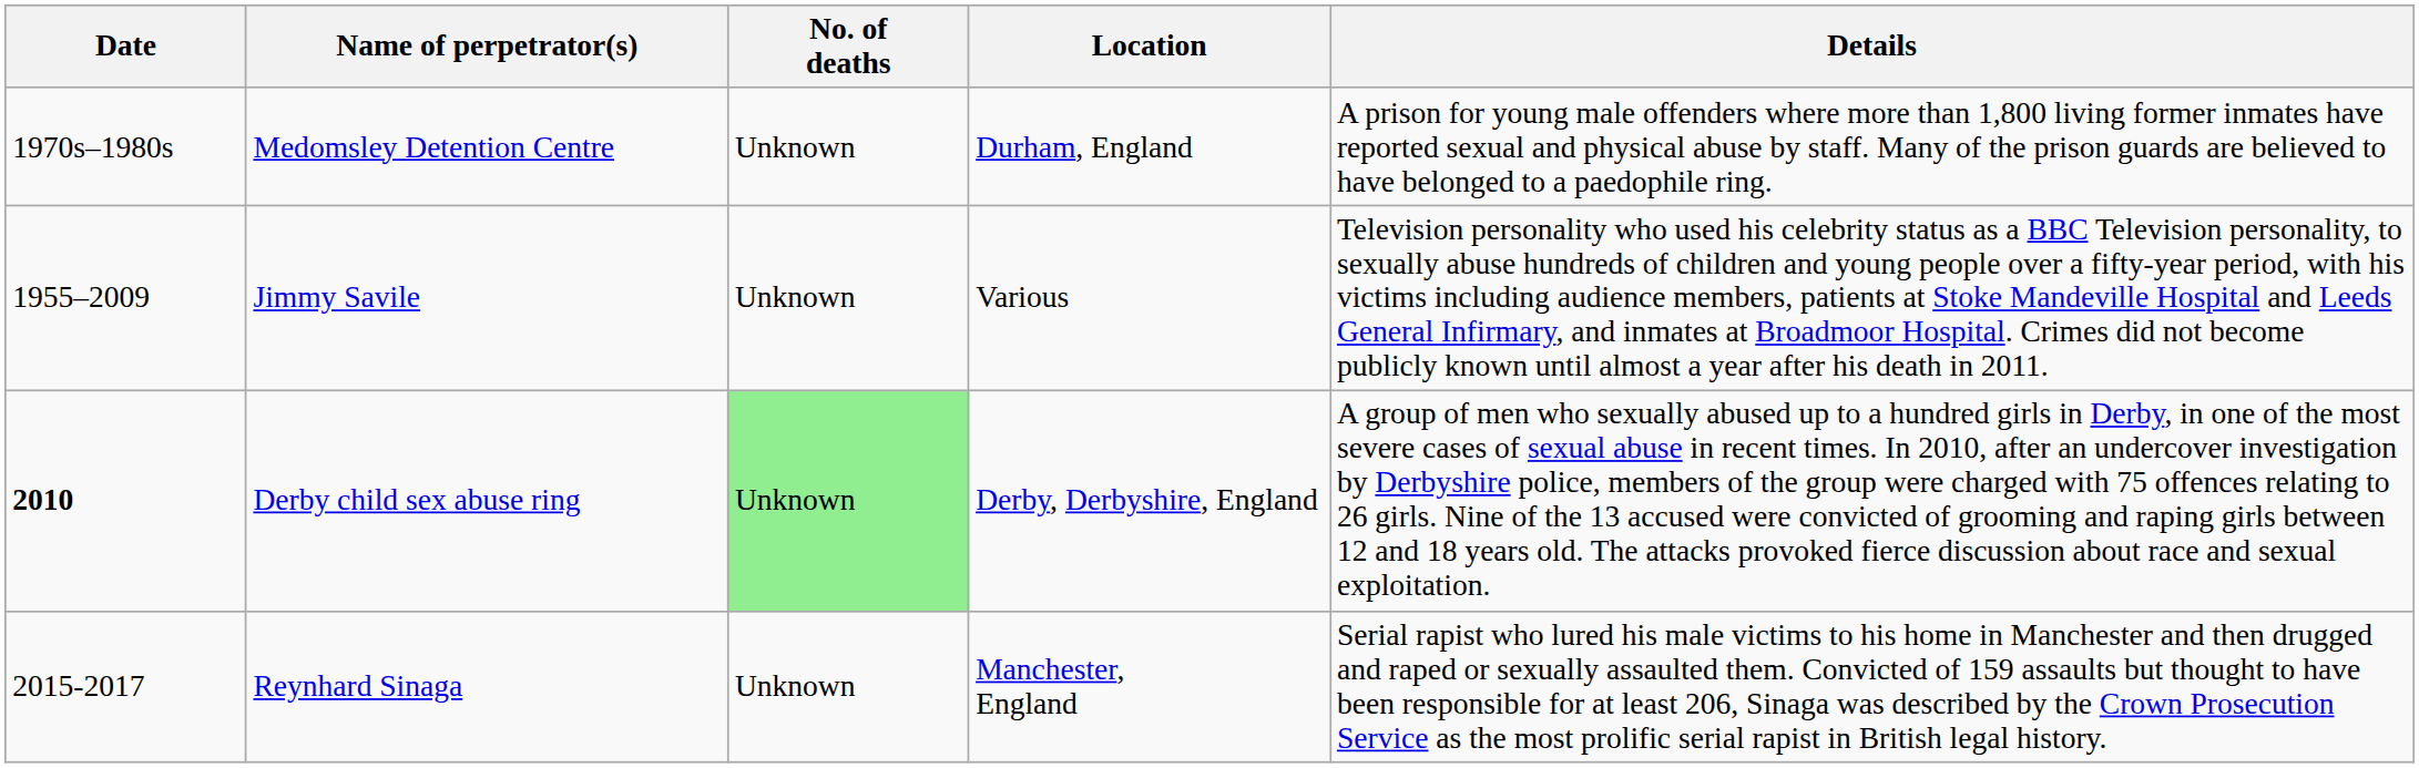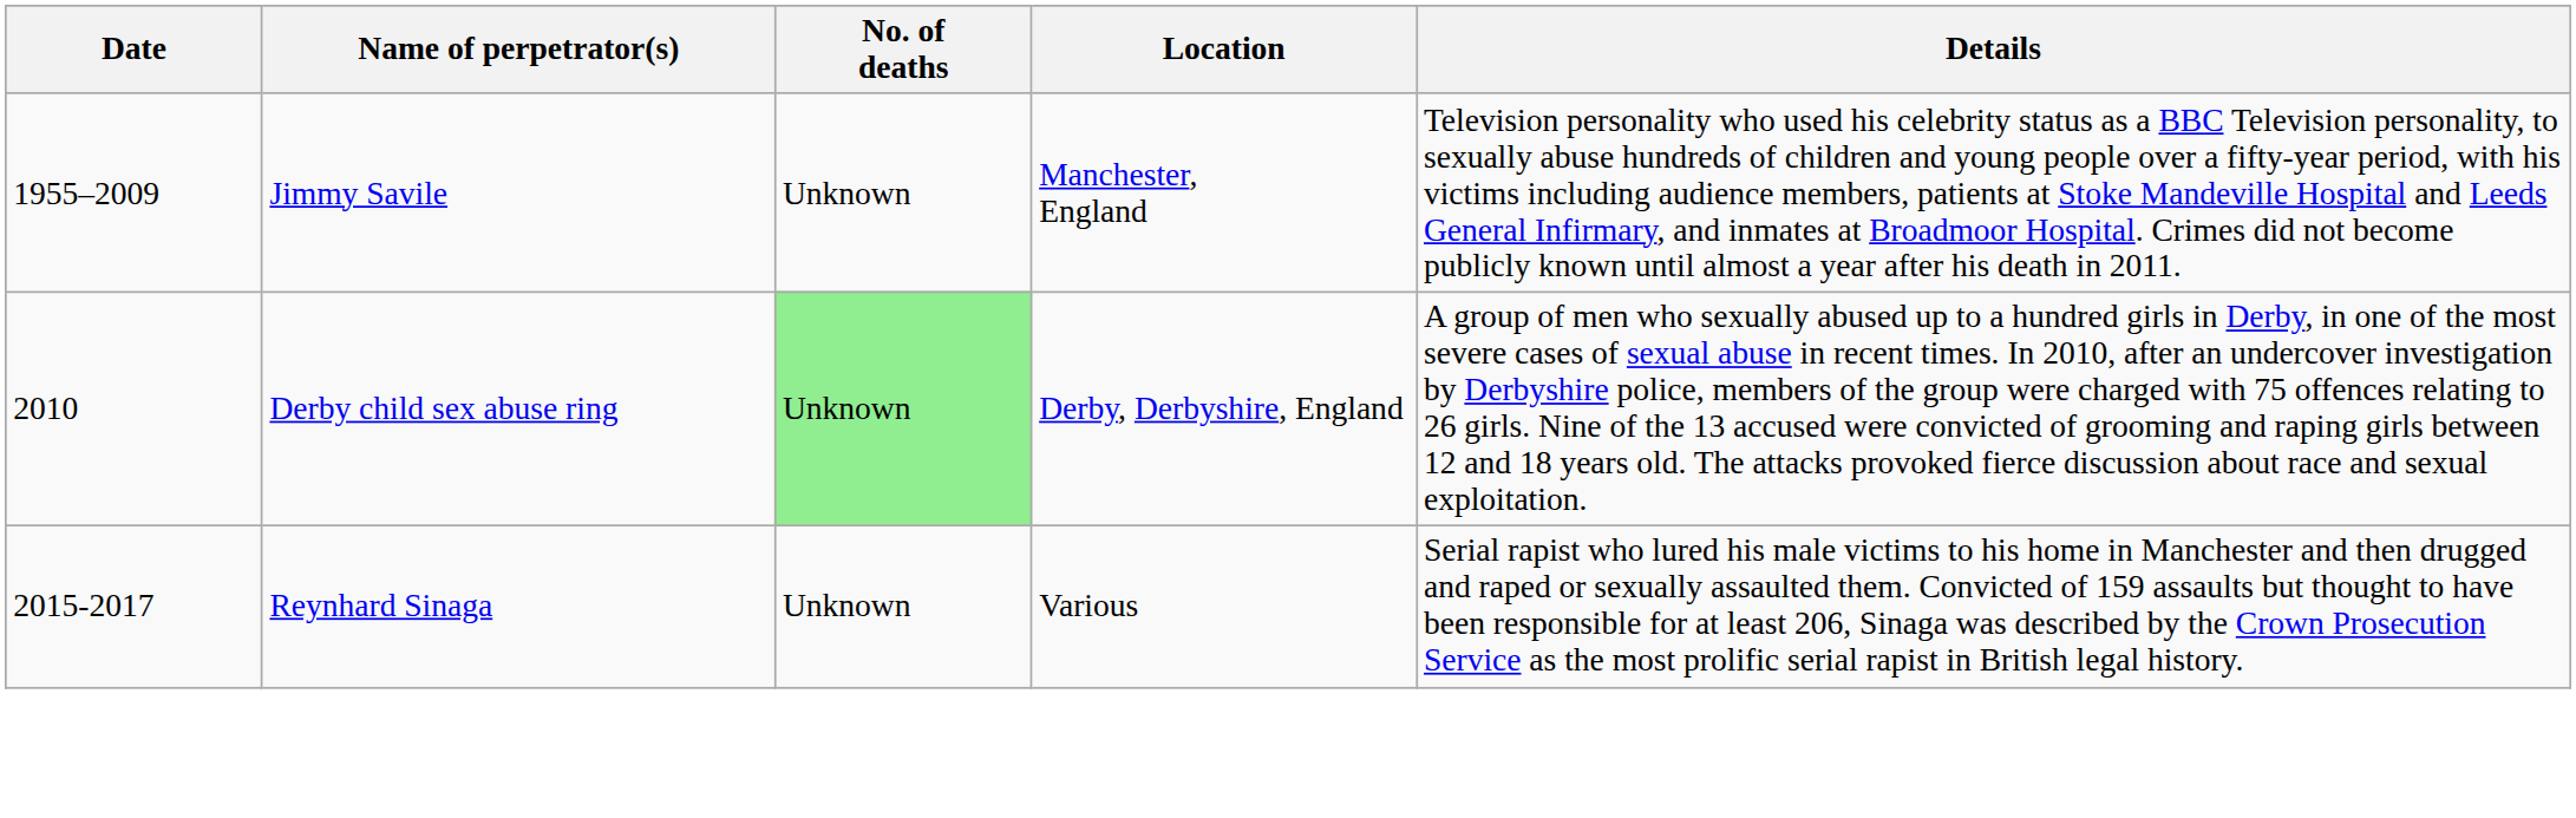 <table class="wikitable" width="100%">
 <tr>
 <th width="10%">Date</th>
 <th width="20%">Name of perpetrator(s)</th>
 <th width="10%">No. of<br>deaths</th>
 <th width="15%">Location</th>
 <th width="45%">Details</th>
 </tr>
 <tr>
-<td>1970s–1980s</td>
-<td><a href='#'>Medomsley Detention Centre</a></td>
-<td>Unknown</td>
-<td><a href='#'>Durham</a>, England</td>
-<td>A prison for young male offenders where more than 1,800 living former inmates have reported sexual and physical abuse by staff. Many of the prison guards are believed to have belonged to a paedophile ring.</td>
-</tr>
-<tr>
 <td>1955–2009</td>
 <td><a href='#'>Jimmy Savile</a></td>
 <td>Unknown</td>
-<td>Various</td>
+<td><a href='#'>Manchester</a>,<br>England</td>
 <td>Television personality who used his celebrity status as a <a href='#'>BBC</a> Television personality, to sexually abuse hundreds of children and young people over a fifty-year period, with his victims including audience members, patients at <a href='#'>Stoke Mandeville Hospital</a> and <a href='#'>Leeds General Infirmary</a>, and inmates at <a href='#'>Broadmoor Hospital</a>. Crimes did not become publicly known until almost a year after his death in 2011.</td>
 </tr>
 <tr>
-<td><strong>2010</strong></td>
+<td>2010</td>
 <td><a href='#'>Derby child sex abuse ring</a></td>
 <td style="background: lightgreen;">Unknown</td>
 <td><a href='#'>Derby</a>, <a href='#'>Derbyshire</a>, England</td>
 <td>A group of men who sexually abused up to a hundred girls in <a href='#'>Derby</a>, in one of the most severe cases of <a href='#'>sexual abuse</a> in recent times. In 2010, after an undercover investigation by <a href='#'>Derbyshire</a> police, members of the group were charged with 75 offences relating to 26 girls. Nine of the 13 accused were convicted of grooming and raping girls between 12 and 18 years old. The attacks provoked fierce discussion about race and sexual exploitation.</td>
 </tr>
 <tr>
 <td>2015-2017</td>
 <td><a href='#'>Reynhard Sinaga</a></td>
 <td>Unknown</td>
-<td><a href='#'>Manchester</a>,<br>England</td>
+<td>Various</td>
 <td>Serial rapist who lured his male victims to his home in Manchester and then drugged and raped or sexually assaulted them. Convicted of 159 assaults but thought to have been responsible for at least 206, Sinaga was described by the <a href='#'>Crown Prosecution Service</a> as the most prolific serial rapist in British legal history.</td>
 </tr>
 </table>
